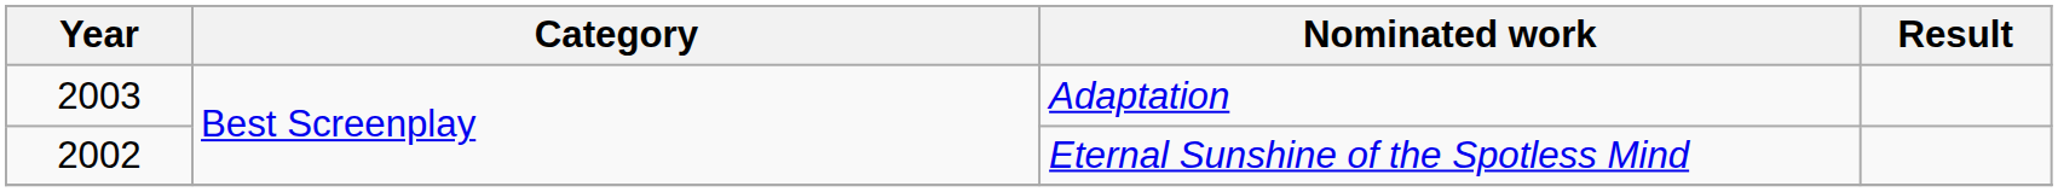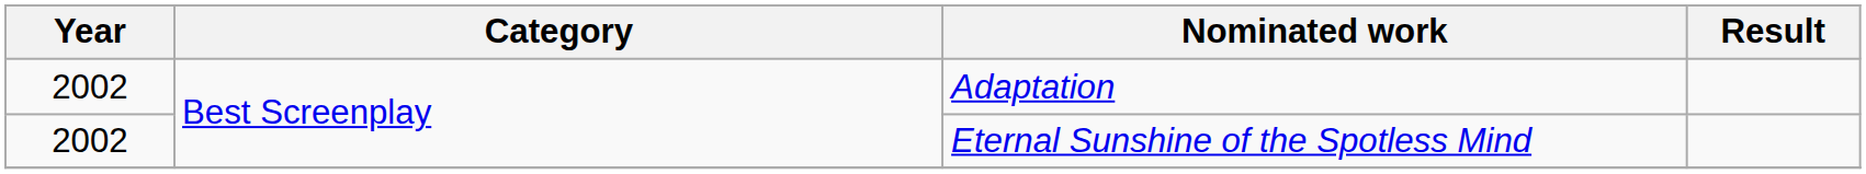 <table class=wikitable>
 <tr>
 <th scope="col" style="width:5em;">Year</th>
 <th scope="col" style="width:26em;">Category</th>
 <th scope="col" style="width:25em;">Nominated work</th>
 <th scope="col" style="width:5em;">Result</th>
 </tr>
 <tr>
-<td style="text-align:center;">2003</td>
+<td style="text-align:center;">2002</td>
 <td rowspan=2><a href='#'>Best Screenplay</a></td>
 <td><em><a href='#'>Adaptation</a></em></td>
 <td></td>
 </tr>
 <tr>
 <td style="text-align:center;">2002</td>
 <td><em><a href='#'>Eternal Sunshine of the Spotless Mind</a></em></td>
 <td></td>
 </tr>
 <tr>
 </tr>
 </table>
